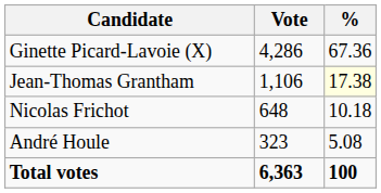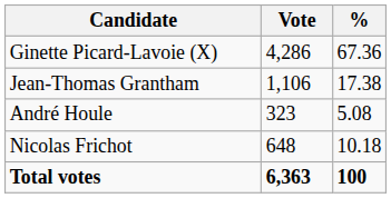 <table class="wikitable">
 <tr>
 <th bgcolor="#DDDDFF" width="200px">Candidate</th>
 <th bgcolor="#DDDDFF" width="50px">Vote</th>
 <th bgcolor="#DDDDFF" width="30px">%</th>
 </tr>
 <tr>
 <td>Ginette Picard-Lavoie (X)</td>
 <td>4,286</td>
 <td>67.36</td>
 </tr>
 <tr>
 <td>Jean-Thomas Grantham</td>
 <td>1,106</td>
-<td style="background: lightyellow;">17.38</td>
+<td>17.38</td>
+</tr>
+<tr>
+<td>André Houle</td>
+<td>323</td>
+<td>5.08</td>
 </tr>
 <tr>
 <td>Nicolas Frichot</td>
 <td>648</td>
 <td>10.18</td>
 </tr>
 <tr>
-<td>André Houle</td>
-<td>323</td>
-<td>5.08</td>
-</tr>
-<tr>
 <td><strong>Total votes</strong></td>
 <td><strong>6,363</strong></td>
 <td><strong>100</strong></td>
 </tr>
 </table>
